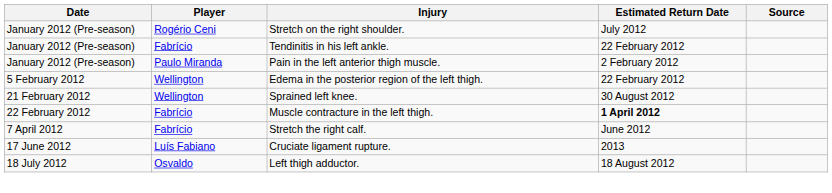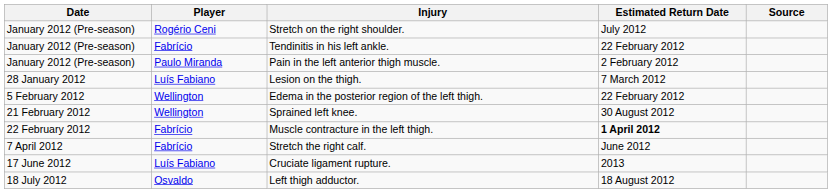 <table class="wikitable">
 <tr>
 <th width=8%>Date</th>
 <th width=6%>Player</th>
 <th width=18%>Injury</th>
 <th width=8%>Estimated Return Date</th>
 <th width=4%>Source</th>
 </tr>
 <tr>
 <td>January 2012 (Pre-season)</td>
 <td> <a href='#'>Rogério Ceni</a></td>
 <td>Stretch on the right shoulder.</td>
 <td>July 2012</td>
 <td></td>
 </tr>
 <tr>
 <td>January 2012 (Pre-season)</td>
 <td> <a href='#'>Fabrício</a></td>
 <td>Tendinitis in his left ankle.</td>
 <td>22 February 2012</td>
 <td></td>
 </tr>
 <tr>
 <td>January 2012 (Pre-season)</td>
 <td> <a href='#'>Paulo Miranda</a></td>
 <td>Pain in the left anterior thigh muscle.</td>
 <td>2 February 2012</td>
+<td></td>
+</tr>
+<tr>
+<td>28 January 2012</td>
+<td> <a href='#'>Luís Fabiano</a></td>
+<td>Lesion on the thigh.</td>
+<td>7 March 2012</td>
 <td></td>
 </tr>
 <tr>
 <td>5 February 2012</td>
 <td> <a href='#'>Wellington</a></td>
 <td>Edema in the posterior region of the left thigh.</td>
 <td>22 February 2012</td>
 <td></td>
 </tr>
 <tr>
 <td>21 February 2012</td>
 <td> <a href='#'>Wellington</a></td>
 <td>Sprained left knee.</td>
 <td>30 August 2012</td>
 <td></td>
 </tr>
 <tr>
 <td>22 February 2012</td>
 <td> <a href='#'>Fabrício</a></td>
 <td>Muscle contracture in the left thigh.</td>
 <td><strong>1 April 2012</strong></td>
 <td></td>
 </tr>
 <tr>
 <td>7 April 2012</td>
 <td> <a href='#'>Fabrício</a></td>
 <td>Stretch the right calf.</td>
 <td>June 2012</td>
 <td></td>
 </tr>
 <tr>
 <td>17 June 2012</td>
 <td> <a href='#'>Luís Fabiano</a></td>
 <td>Cruciate ligament rupture.</td>
 <td>2013</td>
 <td></td>
 </tr>
 <tr>
 <td>18 July 2012</td>
 <td> <a href='#'>Osvaldo</a></td>
 <td>Left thigh adductor.</td>
 <td>18 August 2012</td>
 <td></td>
 </tr>
 </table>
